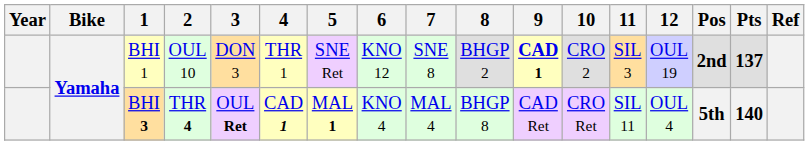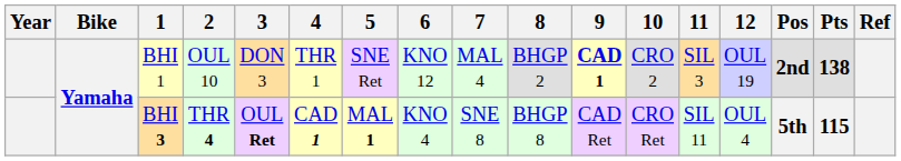 <table class="wikitable" style="text-align:center; font-size:95%">
 <tr>
 <th valign="middle">Year</th>
 <th valign="middle">Bike</th>
 <th>1</th>
 <th>2</th>
 <th>3</th>
 <th>4</th>
 <th>5</th>
 <th>6</th>
 <th>7</th>
 <th>8</th>
 <th>9</th>
 <th>10</th>
 <th>11</th>
 <th>12</th>
 <th>Pos</th>
 <th>Pts</th>
 <th>Ref</th>
 </tr>
 <tr>
 <th></th>
 <th rowspan=2><a href='#'>Yamaha</a></th>
 <td style="background:#ffffbf;"><a href='#'>BHI</a><br> <small>1</small></td>
 <td style="background:#dfffdf;"><a href='#'>OUL</a><br><small>10</small></td>
 <td style="background:#FFDF9F;"><a href='#'>DON</a><br><small>3</small></td>
 <td style="background:#ffffbf;"><a href='#'>THR</a><br><small>1</small></td>
 <td style="background:#EFCFFF;"><a href='#'>SNE</a><br><small>Ret</small></td>
 <td style="background:#dfffdf;"><a href='#'>KNO</a><br><small>12</small></td>
-<td style="background:#dfffdf;"><a href='#'>SNE</a><br><small>8</small></td>
+<td style="background:#dfffdf;"><a href='#'>MAL</a><br><small>4</small></td>
 <td style="background:#DFDFDF;"><a href='#'>BHGP</a><br><small>2</small></td>
 <td style="background:#ffffbf;"><strong><a href='#'>CAD</a><br><small>1</small></strong></td>
 <td style="background:#DFDFDF;"><a href='#'>CRO</a><br><small>2</small></td>
 <td style="background:#FFDF9F;"><a href='#'>SIL</a><br><small>3</small></td>
 <td style="background:#CFCFFF;"><a href='#'>OUL</a><br><small>19</small></td>
 <td style="background:#DFDFDF;"><strong>2nd</strong></td>
-<td style="background:#DFDFDF;"><strong>137</strong></td>
+<td style="background:#DFDFDF;"><strong>138</strong></td>
 <th></th>
 </tr>
 <tr>
 <th></th>
 <td style="background:#ffdf9f;"><a href='#'>BHI</a><br><small><strong>3</strong></small></td>
 <td style="background:#DFFFDF;"><a href='#'>THR</a><br><small><strong>4</strong></small></td>
 <td style="background:#EFCFFF;"><a href='#'>OUL</a><br><small><strong>Ret</strong></small></td>
 <td style="background:#ffffbf;"><a href='#'>CAD</a><br><small><strong><em>1</em></strong></small></td>
 <td style="background:#ffffbf;"><a href='#'>MAL</a><br><small><strong>1</strong></small></td>
 <td style="background:#dfffdf;"><a href='#'>KNO</a><br><small>4</small></td>
-<td style="background:#dfffdf;"><a href='#'>MAL</a><br><small>4</small></td>
+<td style="background:#dfffdf;"><a href='#'>SNE</a><br><small>8</small></td>
 <td style="background:#dfffdf;"><a href='#'>BHGP</a><br><small>8</small></td>
 <td style="background:#EFCFFF;"><a href='#'>CAD</a><br><small>Ret</small></td>
 <td style="background:#EFCFFF;"><a href='#'>CRO</a><br><small>Ret</small></td>
 <td style="background:#dfffdf;"><a href='#'>SIL</a><br><small>11</small></td>
 <td style="background:#dfffdf;"><a href='#'>OUL</a><br><small>4</small></td>
 <th>5th</th>
-<th>140</th>
+<th>115</th>
 <th></th>
 </tr>
 </table>
